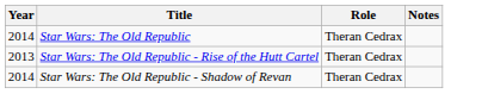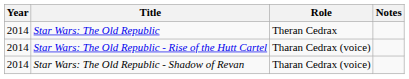 <table class="wikitable">
 <tr>
 <th>Year</th>
 <th>Title</th>
 <th>Role</th>
 <th>Notes</th>
 </tr>
 <tr>
 <td>2014</td>
 <td><em><a href='#'>Star Wars: The Old Republic</a></em></td>
 <td>Theran Cedrax</td>
 <td></td>
 </tr>
 <tr>
-<td>2013</td>
+<td>2014</td>
 <td><em><a href='#'>Star Wars: The Old Republic - Rise of the Hutt Cartel</a></em></td>
-<td>Theran Cedrax</td>
+<td>Tharan Cedrax (voice)</td>
 <td></td>
 </tr>
 <tr>
 <td>2014</td>
 <td><em>Star Wars: The Old Republic - Shadow of Revan </em></td>
-<td>Theran Cedrax</td>
+<td>Tharan Cedrax (voice)</td>
 <td></td>
 </tr>
 </table>
